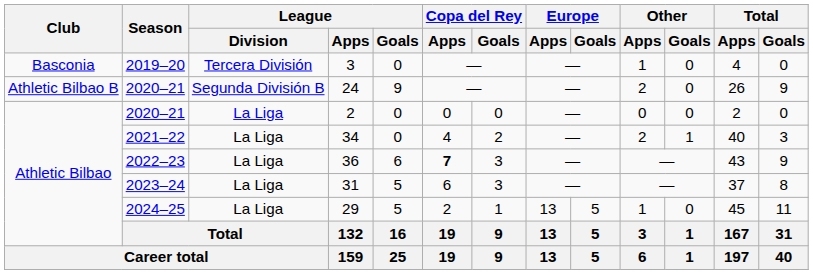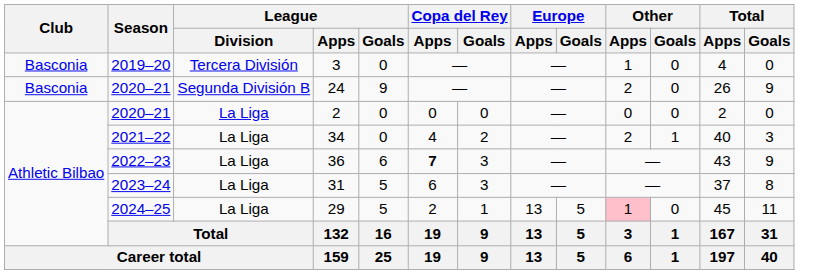 <table class="wikitable" style="text-align:center">
 <tr>
 <th rowspan="2">Club</th>
 <th rowspan="2">Season</th>
 <th colspan="3">League</th>
 <th colspan="2"><a href='#'>Copa del Rey</a></th>
 <th colspan="2"><a href='#'>Europe</a></th>
 <th colspan="2">Other</th>
 <th colspan="2">Total</th>
 </tr>
 <tr>
 <th>Division</th>
 <th>Apps</th>
 <th>Goals</th>
 <th>Apps</th>
 <th>Goals</th>
 <th>Apps</th>
 <th>Goals</th>
 <th>Apps</th>
 <th>Goals</th>
 <th>Apps</th>
 <th>Goals</th>
 </tr>
 <tr>
 <td><a href='#'>Basconia</a></td>
 <td><a href='#'>2019–20</a></td>
 <td><a href='#'>Tercera División</a></td>
 <td>3</td>
 <td>0</td>
 <td colspan="2">—</td>
 <td colspan="2">—</td>
 <td>1</td>
 <td>0</td>
 <td>4</td>
 <td>0</td>
 </tr>
 <tr>
-<td><a href='#'>Athletic Bilbao B</a></td>
+<td><a href='#'>Basconia</a></td>
 <td><a href='#'>2020–21</a></td>
 <td><a href='#'>Segunda División B</a></td>
 <td>24</td>
 <td>9</td>
 <td colspan="2">—</td>
 <td colspan="2">—</td>
 <td>2</td>
 <td>0</td>
 <td>26</td>
 <td>9</td>
 </tr>
 <tr>
 <td rowspan="6"><a href='#'>Athletic Bilbao</a></td>
 <td><a href='#'>2020–21</a></td>
 <td><a href='#'>La Liga</a></td>
 <td>2</td>
 <td>0</td>
 <td>0</td>
 <td>0</td>
 <td colspan="2">—</td>
 <td>0</td>
 <td>0</td>
 <td>2</td>
 <td>0</td>
 </tr>
 <tr>
 <td><a href='#'>2021–22</a></td>
 <td>La Liga</td>
 <td>34</td>
 <td>0</td>
 <td>4</td>
 <td>2</td>
 <td colspan="2">—</td>
 <td>2</td>
 <td>1</td>
 <td>40</td>
 <td>3</td>
 </tr>
 <tr>
 <td><a href='#'>2022–23</a></td>
 <td>La Liga</td>
 <td>36</td>
 <td>6</td>
 <td><strong>7</strong></td>
 <td>3</td>
 <td colspan="2">—</td>
 <td colspan="2">—</td>
 <td>43</td>
 <td>9</td>
 </tr>
 <tr>
 <td><a href='#'>2023–24</a></td>
 <td>La Liga</td>
 <td>31</td>
 <td>5</td>
 <td>6</td>
 <td>3</td>
 <td colspan="2">—</td>
 <td colspan="2">—</td>
 <td>37</td>
 <td>8</td>
 </tr>
 <tr>
 <td><a href='#'>2024–25</a></td>
 <td>La Liga</td>
 <td>29</td>
 <td>5</td>
 <td>2</td>
 <td>1</td>
 <td>13</td>
 <td>5</td>
-<td>1</td>
+<td style="background: pink;">1</td>
 <td>0</td>
 <td>45</td>
 <td>11</td>
 </tr>
 <tr>
 <th colspan="2">Total</th>
 <th>132</th>
 <th>16</th>
 <th>19</th>
 <th>9</th>
 <th>13</th>
 <th>5</th>
 <th>3</th>
 <th>1</th>
 <th>167</th>
 <th>31</th>
 </tr>
 <tr>
 <th colspan="3">Career total</th>
 <th>159</th>
 <th>25</th>
 <th>19</th>
 <th>9</th>
 <th>13</th>
 <th>5</th>
 <th>6</th>
 <th>1</th>
 <th>197</th>
 <th>40</th>
 </tr>
 </table>
